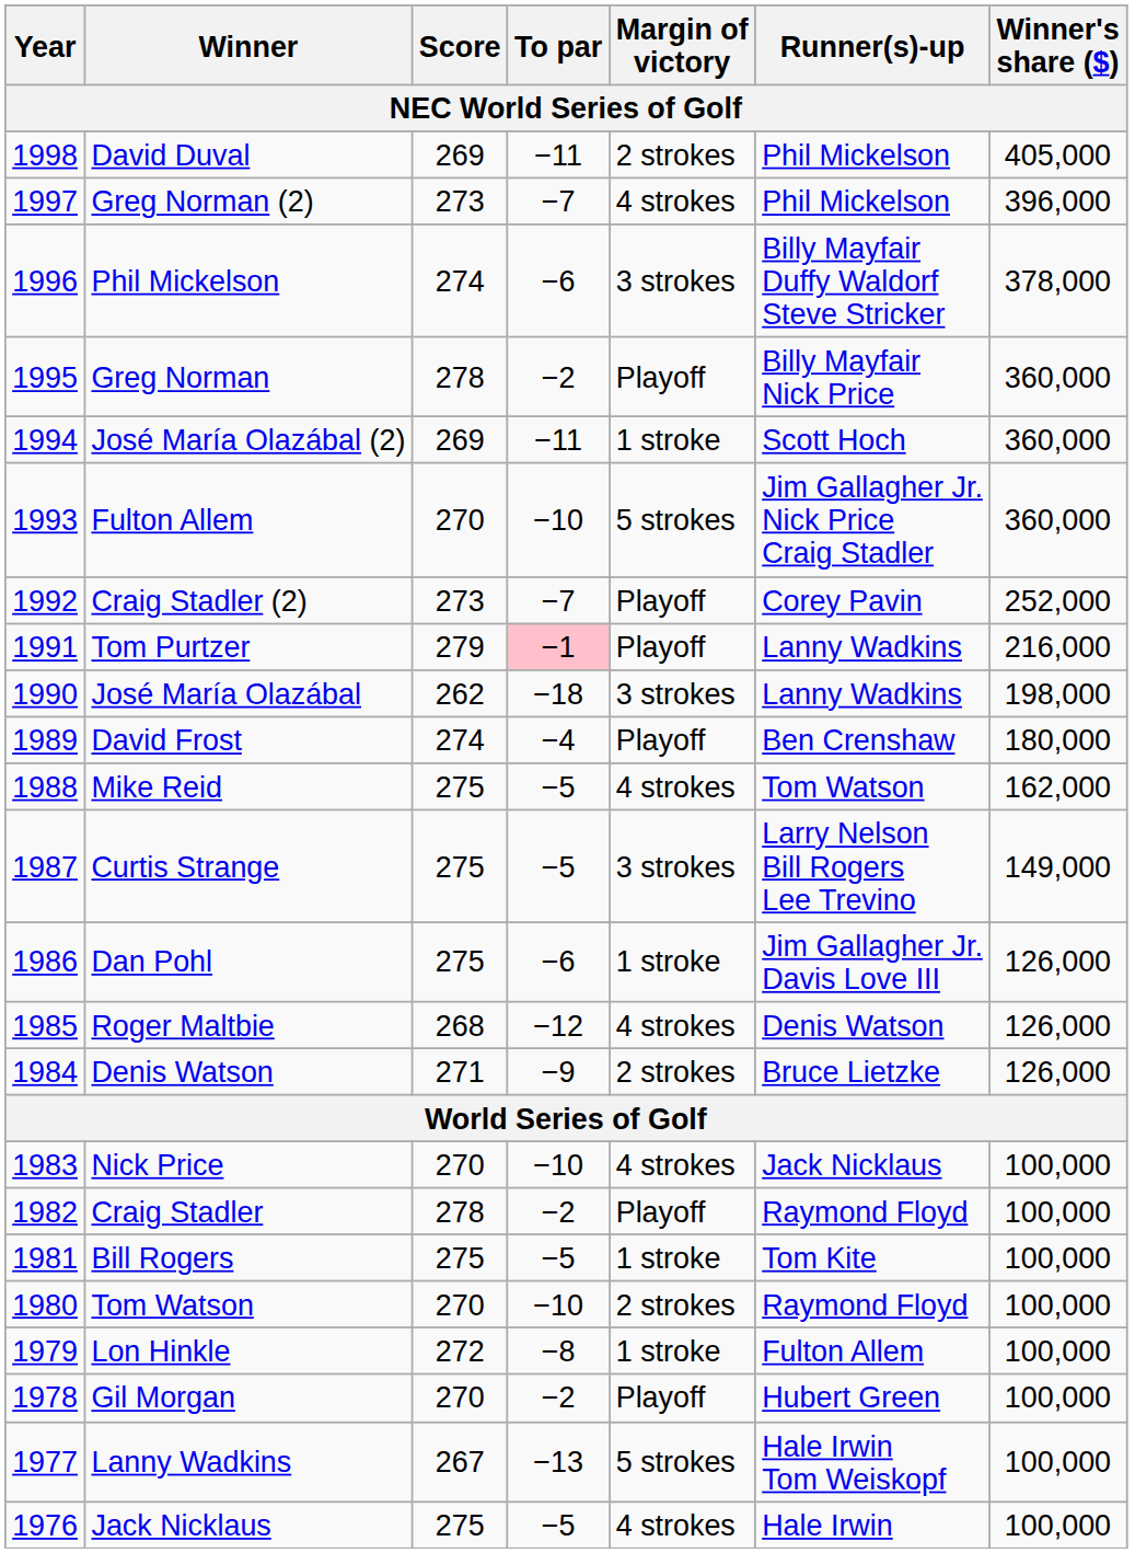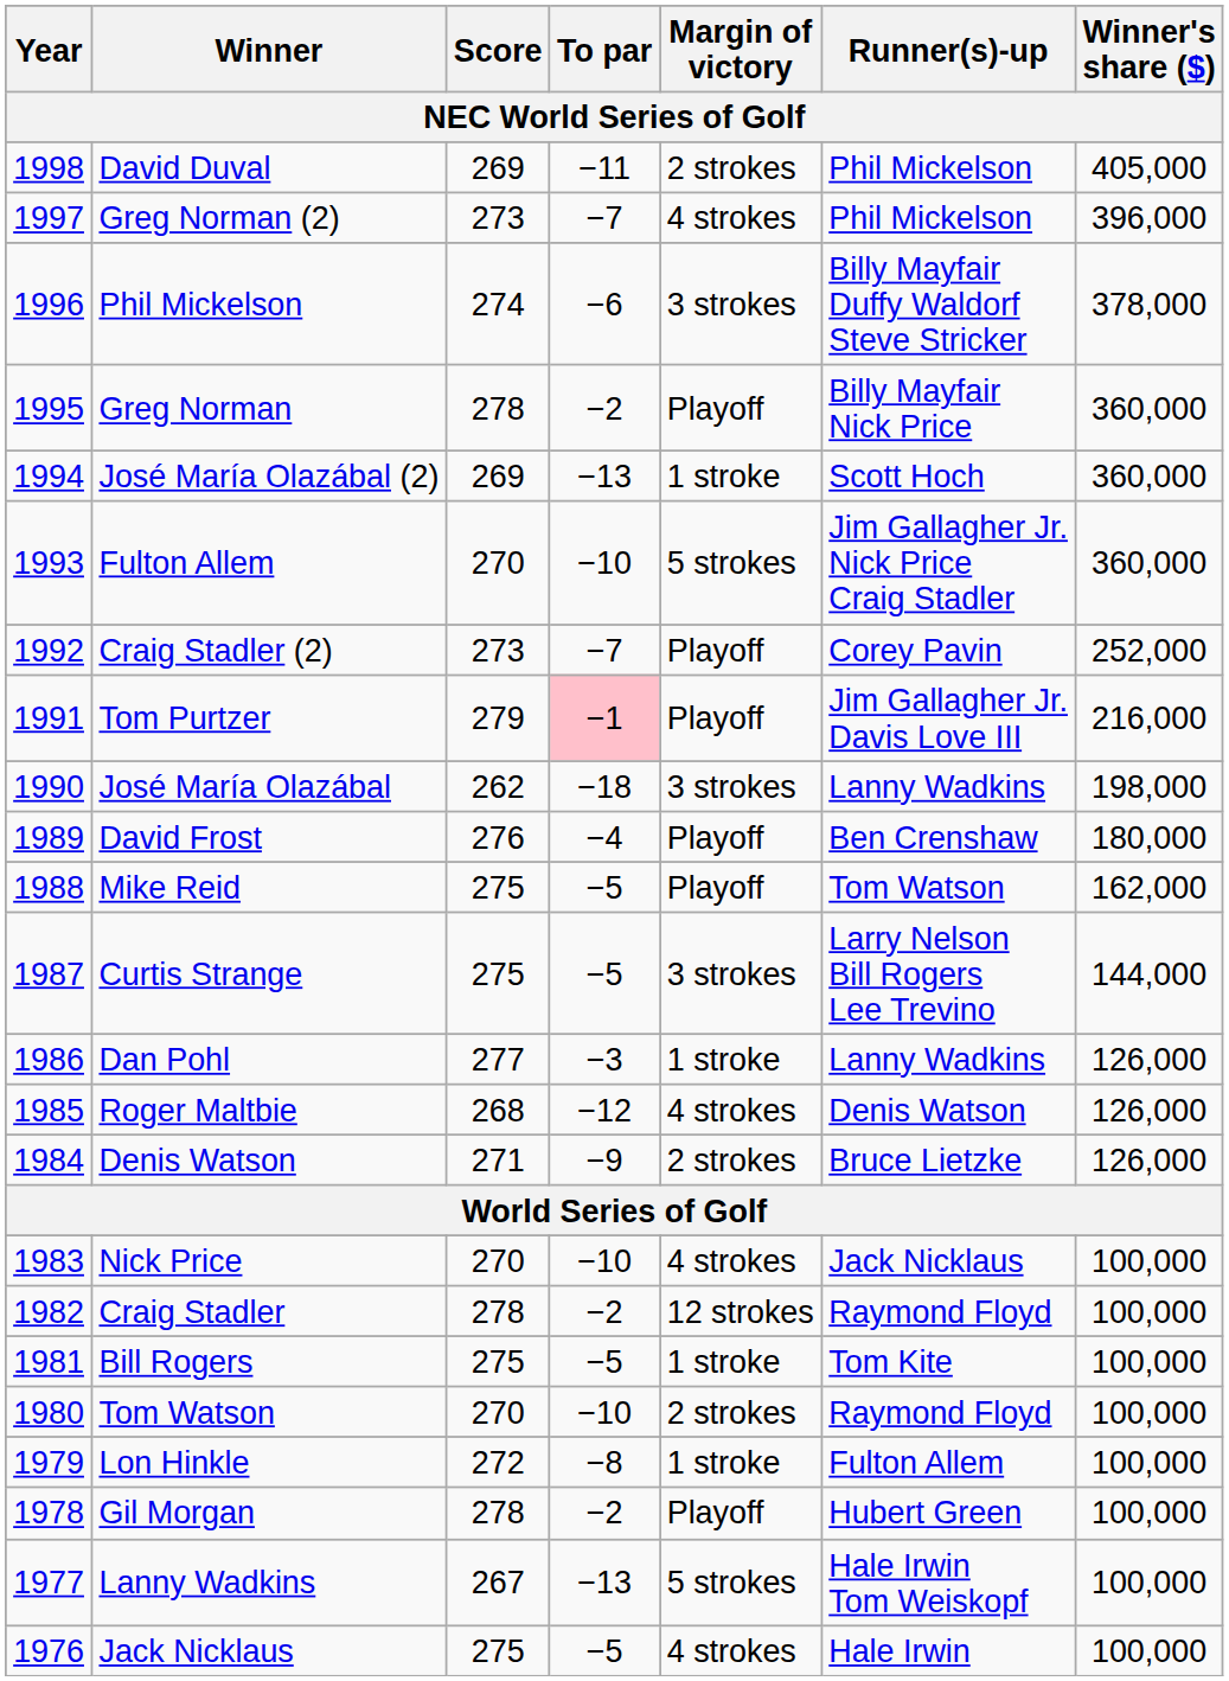 <table class="wikitable" style="font-size:95%">
 <tr>
 <th>Year</th>
 <th>Winner</th>
 <th>Score</th>
 <th>To par</th>
 <th>Margin of<br>victory</th>
 <th>Runner(s)-up</th>
 <th>Winner's<br>share (<a href='#'>$</a>)</th>
 </tr>
 <tr>
 <th colspan=8>NEC World Series of Golf</th>
 </tr>
 <tr>
 <td><a href='#'>1998</a></td>
 <td> <a href='#'>David Duval</a></td>
 <td align=center>269</td>
 <td align=center>−11</td>
 <td>2 strokes</td>
 <td> <a href='#'>Phil Mickelson</a></td>
 <td align=center>405,000</td>
 </tr>
 <tr>
 <td><a href='#'>1997</a></td>
 <td> <a href='#'>Greg Norman</a> (2)</td>
 <td align=center>273</td>
 <td align=center>−7</td>
 <td>4 strokes</td>
 <td> <a href='#'>Phil Mickelson</a></td>
 <td align=center>396,000</td>
 </tr>
 <tr>
 <td><a href='#'>1996</a></td>
 <td> <a href='#'>Phil Mickelson</a></td>
 <td align=center>274</td>
 <td align=center>−6</td>
 <td>3 strokes</td>
 <td> <a href='#'>Billy Mayfair</a><br> <a href='#'>Duffy Waldorf</a><br> <a href='#'>Steve Stricker</a></td>
 <td align=center>378,000</td>
 </tr>
 <tr>
 <td><a href='#'>1995</a></td>
 <td> <a href='#'>Greg Norman</a></td>
 <td align=center>278</td>
 <td align=center>−2</td>
 <td>Playoff</td>
 <td> <a href='#'>Billy Mayfair</a><br> <a href='#'>Nick Price</a></td>
 <td align=center>360,000</td>
 </tr>
 <tr>
 <td><a href='#'>1994</a></td>
 <td> <a href='#'>José María Olazábal</a> (2)</td>
 <td align=center>269</td>
-<td align=center>−11</td>
+<td align=center>−13</td>
 <td>1 stroke</td>
 <td> <a href='#'>Scott Hoch</a></td>
 <td align=center>360,000</td>
 </tr>
 <tr>
 <td><a href='#'>1993</a></td>
 <td> <a href='#'>Fulton Allem</a></td>
 <td align=center>270</td>
 <td align=center>−10</td>
 <td>5 strokes</td>
 <td> <a href='#'>Jim Gallagher Jr.</a><br> <a href='#'>Nick Price</a><br> <a href='#'>Craig Stadler</a></td>
 <td align=center>360,000</td>
 </tr>
 <tr>
 <td><a href='#'>1992</a></td>
 <td> <a href='#'>Craig Stadler</a> (2)</td>
 <td align=center>273</td>
 <td align=center>−7</td>
 <td>Playoff</td>
 <td> <a href='#'>Corey Pavin</a></td>
 <td align=center>252,000</td>
 </tr>
 <tr>
 <td><a href='#'>1991</a></td>
 <td> <a href='#'>Tom Purtzer</a></td>
 <td align=center>279</td>
 <td align=center style="background: pink;">−1</td>
 <td>Playoff</td>
-<td> <a href='#'>Lanny Wadkins</a></td>
+<td> <a href='#'>Jim Gallagher Jr.</a><br> <a href='#'>Davis Love III</a></td>
 <td align=center>216,000</td>
 </tr>
 <tr>
 <td><a href='#'>1990</a></td>
 <td> <a href='#'>José María Olazábal</a></td>
 <td align=center>262</td>
 <td align=center>−18</td>
 <td>3 strokes</td>
 <td> <a href='#'>Lanny Wadkins</a></td>
 <td align=center>198,000</td>
 </tr>
 <tr>
 <td><a href='#'>1989</a></td>
 <td> <a href='#'>David Frost</a></td>
-<td align=center>274</td>
+<td align=center>276</td>
 <td align=center>−4</td>
 <td>Playoff</td>
 <td> <a href='#'>Ben Crenshaw</a></td>
 <td align=center>180,000</td>
 </tr>
 <tr>
 <td><a href='#'>1988</a></td>
 <td> <a href='#'>Mike Reid</a></td>
 <td align=center>275</td>
 <td align=center>−5</td>
-<td>4 strokes</td>
+<td>Playoff</td>
 <td> <a href='#'>Tom Watson</a></td>
 <td align=center>162,000</td>
 </tr>
 <tr>
 <td><a href='#'>1987</a></td>
 <td> <a href='#'>Curtis Strange</a></td>
 <td align=center>275</td>
 <td align=center>−5</td>
 <td>3 strokes</td>
 <td> <a href='#'>Larry Nelson</a><br> <a href='#'>Bill Rogers</a><br> <a href='#'>Lee Trevino</a></td>
-<td align=center>149,000</td>
+<td align=center>144,000</td>
 </tr>
 <tr>
 <td><a href='#'>1986</a></td>
 <td> <a href='#'>Dan Pohl</a></td>
-<td align=center>275</td>
-<td align=center>−6</td>
+<td align=center>277</td>
+<td align=center>−3</td>
 <td>1 stroke</td>
-<td> <a href='#'>Jim Gallagher Jr.</a><br> <a href='#'>Davis Love III</a></td>
+<td> <a href='#'>Lanny Wadkins</a></td>
 <td align=center>126,000</td>
 </tr>
 <tr>
 <td><a href='#'>1985</a></td>
 <td> <a href='#'>Roger Maltbie</a></td>
 <td align=center>268</td>
 <td align=center>−12</td>
 <td>4 strokes</td>
 <td> <a href='#'>Denis Watson</a></td>
 <td align=center>126,000</td>
 </tr>
 <tr>
 <td><a href='#'>1984</a></td>
 <td> <a href='#'>Denis Watson</a></td>
 <td align=center>271</td>
 <td align=center>−9</td>
 <td>2 strokes</td>
 <td> <a href='#'>Bruce Lietzke</a></td>
 <td align=center>126,000</td>
 </tr>
 <tr>
 <th colspan=8>World Series of Golf</th>
 </tr>
 <tr>
 <td><a href='#'>1983</a></td>
 <td> <a href='#'>Nick Price</a></td>
 <td align=center>270</td>
 <td align=center>−10</td>
 <td>4 strokes</td>
 <td> <a href='#'>Jack Nicklaus</a></td>
 <td align=center>100,000</td>
 </tr>
 <tr>
 <td><a href='#'>1982</a></td>
 <td> <a href='#'>Craig Stadler</a></td>
 <td align=center>278</td>
 <td align=center>−2</td>
-<td>Playoff</td>
+<td>12 strokes</td>
 <td> <a href='#'>Raymond Floyd</a></td>
 <td align=center>100,000</td>
 </tr>
 <tr>
 <td><a href='#'>1981</a></td>
 <td> <a href='#'>Bill Rogers</a></td>
 <td align=center>275</td>
 <td align=center>−5</td>
 <td>1 stroke</td>
 <td> <a href='#'>Tom Kite</a></td>
 <td align=center>100,000</td>
 </tr>
 <tr>
 <td><a href='#'>1980</a></td>
 <td> <a href='#'>Tom Watson</a></td>
 <td align=center>270</td>
 <td align=center>−10</td>
 <td>2 strokes</td>
 <td> <a href='#'>Raymond Floyd</a></td>
 <td align=center>100,000</td>
 </tr>
 <tr>
 <td><a href='#'>1979</a></td>
 <td> <a href='#'>Lon Hinkle</a></td>
 <td align=center>272</td>
 <td align=center>−8</td>
 <td>1 stroke</td>
 <td> <a href='#'>Fulton Allem</a></td>
 <td align=center>100,000</td>
 </tr>
 <tr>
 <td><a href='#'>1978</a></td>
 <td> <a href='#'>Gil Morgan</a></td>
-<td align=center>270</td>
+<td align=center>278</td>
 <td align=center>−2</td>
 <td>Playoff</td>
 <td> <a href='#'>Hubert Green</a></td>
 <td align=center>100,000</td>
 </tr>
 <tr>
 <td><a href='#'>1977</a></td>
 <td> <a href='#'>Lanny Wadkins</a></td>
 <td align=center>267</td>
 <td align=center>−13</td>
 <td>5 strokes</td>
 <td> <a href='#'>Hale Irwin</a><br> <a href='#'>Tom Weiskopf</a></td>
 <td align=center>100,000</td>
 </tr>
 <tr>
 <td><a href='#'>1976</a></td>
 <td> <a href='#'>Jack Nicklaus</a></td>
 <td align=center>275</td>
 <td align=center>−5</td>
 <td>4 strokes</td>
 <td> <a href='#'>Hale Irwin</a></td>
 <td align=center>100,000</td>
 </tr>
 </table>
